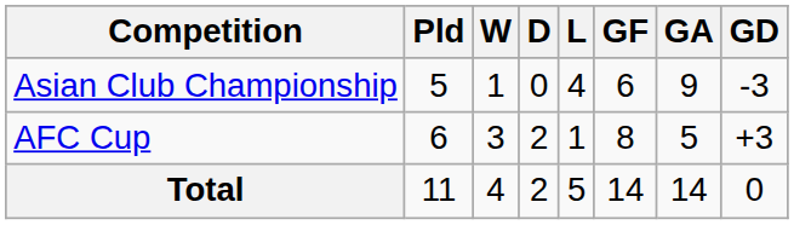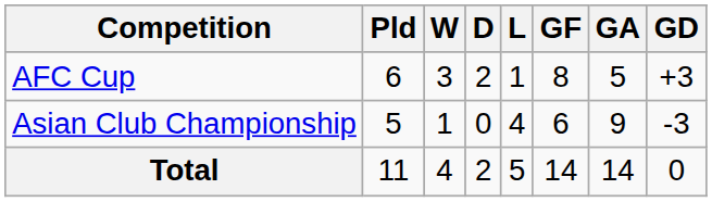 <table class="wikitable sortable" style="text-align: center;">
 <tr>
 <th>Competition</th>
 <th>Pld</th>
 <th>W</th>
 <th>D</th>
 <th>L</th>
 <th>GF</th>
 <th>GA</th>
 <th>GD</th>
 </tr>
 <tr>
+<td align=left><a href='#'>AFC Cup</a></td>
+<td>6</td>
+<td>3</td>
+<td>2</td>
+<td>1</td>
+<td>8</td>
+<td>5</td>
+<td>+3</td>
+</tr>
+<tr>
 <td align=left><a href='#'>Asian Club Championship</a></td>
 <td>5</td>
 <td>1</td>
 <td>0</td>
 <td>4</td>
 <td>6</td>
 <td>9</td>
 <td>-3</td>
-</tr>
-<tr>
-<td align=left><a href='#'>AFC Cup</a></td>
-<td>6</td>
-<td>3</td>
-<td>2</td>
-<td>1</td>
-<td>8</td>
-<td>5</td>
-<td>+3</td>
 </tr>
 <tr>
 <th>Total</th>
 <td>11</td>
 <td>4</td>
 <td>2</td>
 <td>5</td>
 <td>14</td>
 <td>14</td>
 <td>0</td>
 </tr>
 </table>
